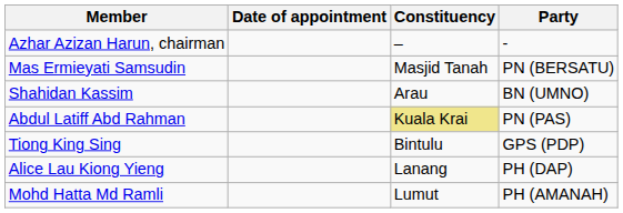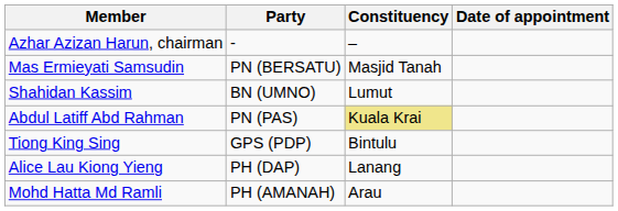 <table class="wikitable">
 <tr>
 <th>Member</th>
+<th>Party</th>
+<th>Constituency</th>
 <th>Date of appointment</th>
-<th>Constituency</th>
-<th>Party</th>
 </tr>
 <tr>
 <td><a href='#'>Azhar Azizan Harun</a>, chairman</td>
+<td>-</td>
+<td>–</td>
 <td></td>
-<td>–</td>
-<td>-</td>
 </tr>
 <tr>
 <td><a href='#'>Mas Ermieyati Samsudin</a></td>
+<td>PN (BERSATU)</td>
+<td>Masjid Tanah</td>
 <td></td>
-<td>Masjid Tanah</td>
-<td>PN (BERSATU)</td>
 </tr>
 <tr>
 <td><a href='#'>Shahidan Kassim</a></td>
+<td>BN (UMNO)</td>
+<td>Lumut</td>
 <td></td>
-<td>Arau</td>
-<td>BN (UMNO)</td>
 </tr>
 <tr>
 <td><a href='#'>Abdul Latiff Abd Rahman</a></td>
+<td>PN (PAS)</td>
+<td style="background: khaki;">Kuala Krai</td>
 <td></td>
-<td style="background: khaki;">Kuala Krai</td>
-<td>PN (PAS)</td>
 </tr>
 <tr>
 <td><a href='#'>Tiong King Sing</a></td>
+<td>GPS (PDP)</td>
+<td>Bintulu</td>
 <td></td>
-<td>Bintulu</td>
-<td>GPS (PDP)</td>
 </tr>
 <tr>
 <td><a href='#'>Alice Lau Kiong Yieng</a></td>
+<td>PH (DAP)</td>
+<td>Lanang</td>
 <td></td>
-<td>Lanang</td>
-<td>PH (DAP)</td>
 </tr>
 <tr>
 <td><a href='#'>Mohd Hatta Md Ramli</a></td>
+<td>PH (AMANAH)</td>
+<td>Arau</td>
 <td></td>
-<td>Lumut</td>
-<td>PH (AMANAH)</td>
 </tr>
 </table>
